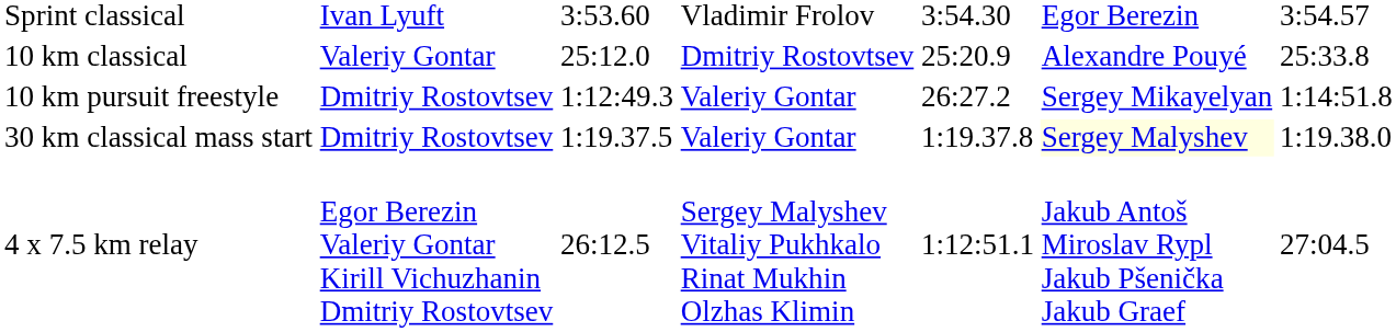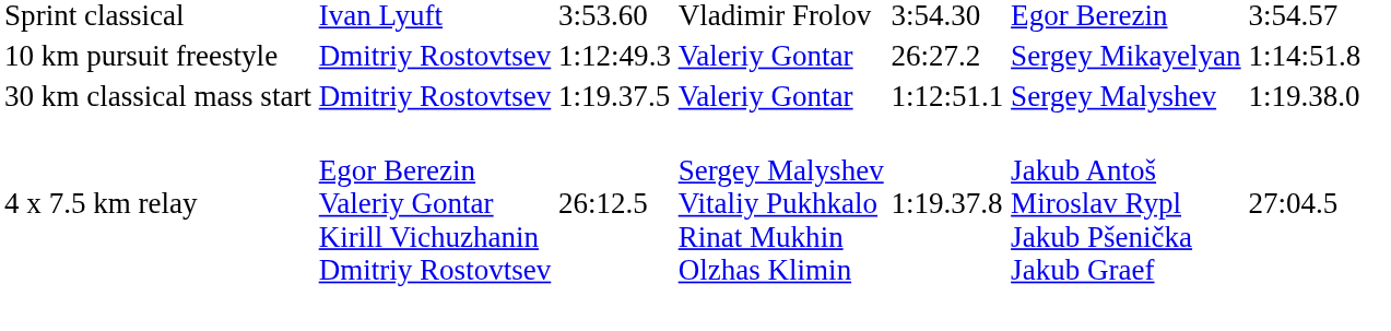 <table>
 <tr>
 <td>Sprint classical<br></td>
 <td> <a href='#'>Ivan Lyuft</a></td>
 <td>3:53.60</td>
 <td> Vladimir Frolov</td>
 <td>3:54.30</td>
 <td> <a href='#'>Egor Berezin</a></td>
 <td>3:54.57</td>
-</tr>
-<tr>
-<td>10 km classical<br></td>
-<td> <a href='#'>Valeriy Gontar</a></td>
-<td>25:12.0</td>
-<td> <a href='#'>Dmitriy Rostovtsev</a></td>
-<td>25:20.9</td>
-<td> <a href='#'>Alexandre Pouyé</a></td>
-<td>25:33.8</td>
 </tr>
 <tr>
 <td>10 km pursuit freestyle<br></td>
 <td> <a href='#'>Dmitriy Rostovtsev</a></td>
 <td>1:12:49.3</td>
 <td> <a href='#'>Valeriy Gontar</a></td>
 <td>26:27.2</td>
 <td> <a href='#'>Sergey Mikayelyan</a></td>
 <td>1:14:51.8</td>
 </tr>
 <tr>
 <td>30 km classical mass start<br></td>
 <td> <a href='#'>Dmitriy Rostovtsev</a></td>
 <td>1:19.37.5</td>
 <td> <a href='#'>Valeriy Gontar</a></td>
-<td>1:19.37.8</td>
-<td style="background: lightyellow;"> <a href='#'>Sergey Malyshev</a></td>
+<td>1:12:51.1</td>
+<td> <a href='#'>Sergey Malyshev</a></td>
 <td>1:19.38.0</td>
 </tr>
 <tr>
 <td>4 x 7.5 km relay<br></td>
 <td><br><a href='#'>Egor Berezin</a><br><a href='#'>Valeriy Gontar</a><br><a href='#'>Kirill Vichuzhanin</a><br><a href='#'>Dmitriy Rostovtsev</a></td>
 <td>26:12.5</td>
 <td><br><a href='#'>Sergey Malyshev</a><br><a href='#'>Vitaliy Pukhkalo</a><br><a href='#'>Rinat Mukhin</a><br><a href='#'>Olzhas Klimin</a></td>
-<td>1:12:51.1</td>
+<td>1:19.37.8</td>
 <td><br><a href='#'>Jakub Antoš</a><br><a href='#'>Miroslav Rypl</a><br><a href='#'>Jakub Pšenička</a><br><a href='#'>Jakub Graef</a></td>
 <td>27:04.5</td>
 </tr>
 </table>
